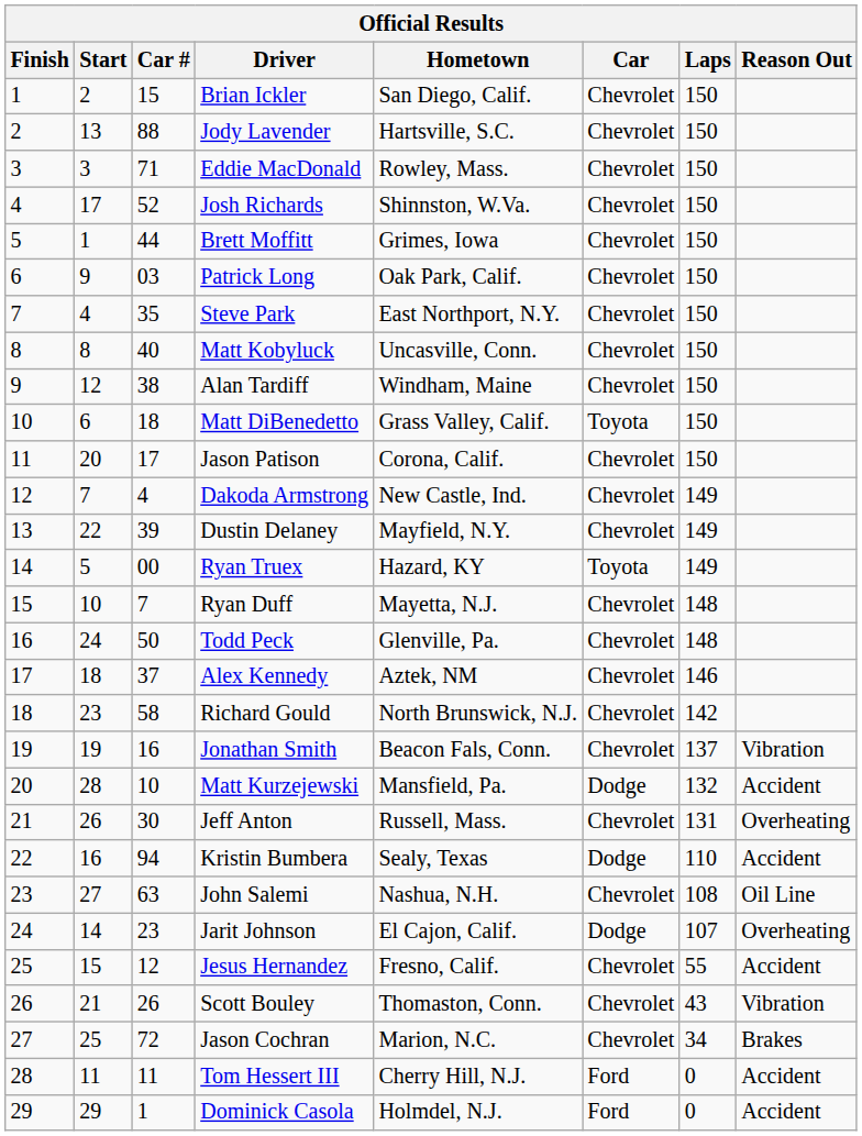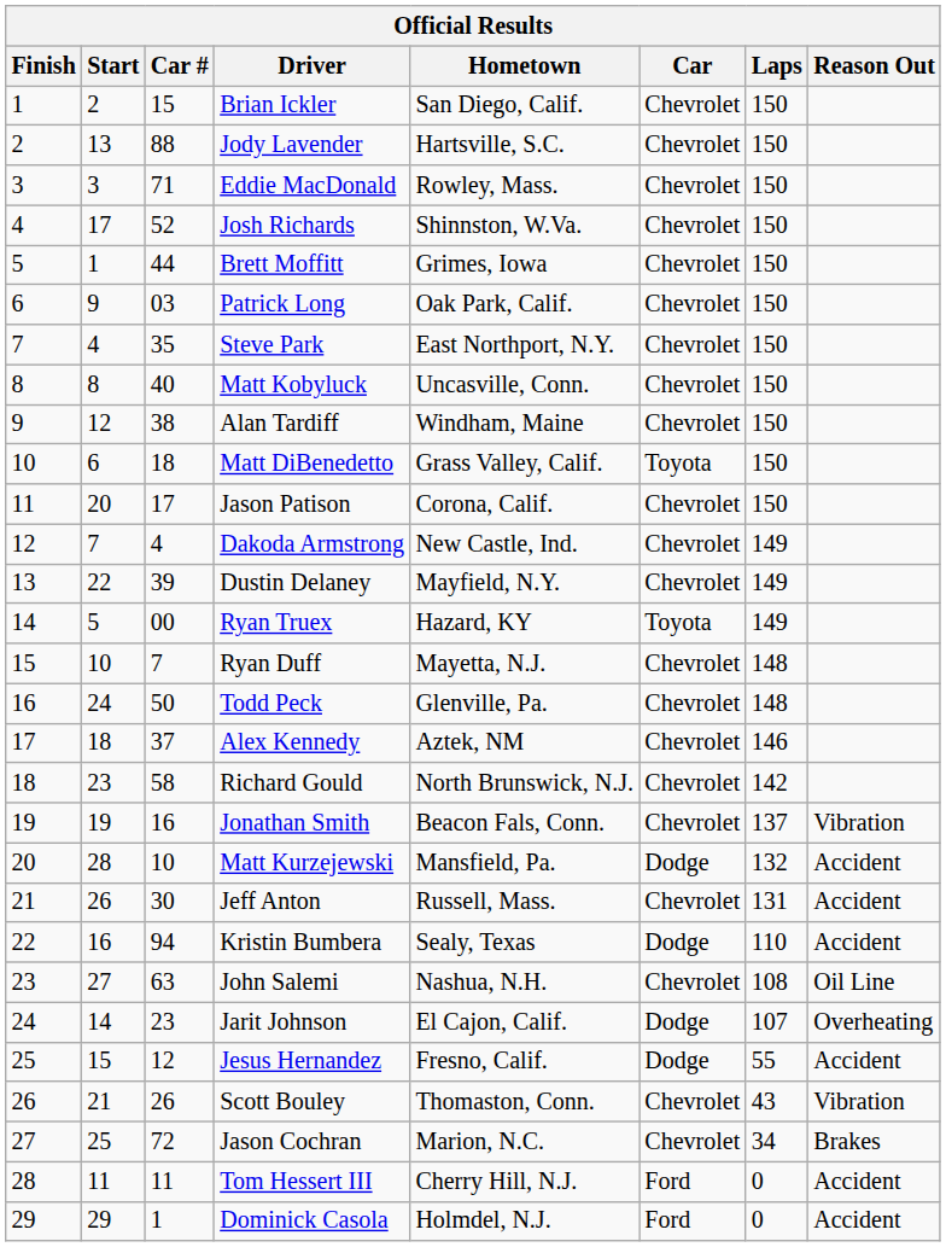 <table class="wikitable" style="font-size: 90%;">
 <tr>
 <th colspan=9>Official Results</th>
 </tr>
 <tr>
 <th>Finish</th>
 <th>Start</th>
 <th>Car #</th>
 <th>Driver</th>
 <th>Hometown</th>
 <th>Car</th>
 <th>Laps</th>
 <th>Reason Out</th>
 </tr>
 <tr>
 <td>1</td>
 <td>2</td>
 <td>15</td>
 <td><a href='#'>Brian Ickler</a></td>
 <td>San Diego, Calif.</td>
 <td>Chevrolet</td>
 <td>150</td>
 <td></td>
 </tr>
 <tr>
 <td>2</td>
 <td>13</td>
 <td>88</td>
 <td><a href='#'>Jody Lavender</a></td>
 <td>Hartsville, S.C.</td>
 <td>Chevrolet</td>
 <td>150</td>
 <td></td>
 </tr>
 <tr>
 <td>3</td>
 <td>3</td>
 <td>71</td>
 <td><a href='#'>Eddie MacDonald</a></td>
 <td>Rowley, Mass.</td>
 <td>Chevrolet</td>
 <td>150</td>
 <td></td>
 </tr>
 <tr>
 <td>4</td>
 <td>17</td>
 <td>52</td>
 <td><a href='#'>Josh Richards</a></td>
 <td>Shinnston, W.Va.</td>
 <td>Chevrolet</td>
 <td>150</td>
 <td></td>
 </tr>
 <tr>
 <td>5</td>
 <td>1</td>
 <td>44</td>
 <td><a href='#'>Brett Moffitt</a></td>
 <td>Grimes, Iowa</td>
 <td>Chevrolet</td>
 <td>150</td>
 <td></td>
 </tr>
 <tr>
 <td>6</td>
 <td>9</td>
 <td>03</td>
 <td><a href='#'>Patrick Long</a></td>
 <td>Oak Park, Calif.</td>
 <td>Chevrolet</td>
 <td>150</td>
 <td></td>
 </tr>
 <tr>
 <td>7</td>
 <td>4</td>
 <td>35</td>
 <td><a href='#'>Steve Park</a></td>
 <td>East Northport, N.Y.</td>
 <td>Chevrolet</td>
 <td>150</td>
 <td></td>
 </tr>
 <tr>
 <td>8</td>
 <td>8</td>
 <td>40</td>
 <td><a href='#'>Matt Kobyluck</a></td>
 <td>Uncasville, Conn.</td>
 <td>Chevrolet</td>
 <td>150</td>
 <td></td>
 </tr>
 <tr>
 <td>9</td>
 <td>12</td>
 <td>38</td>
 <td>Alan Tardiff</td>
 <td>Windham, Maine</td>
 <td>Chevrolet</td>
 <td>150</td>
 <td></td>
 </tr>
 <tr>
 <td>10</td>
 <td>6</td>
 <td>18</td>
 <td><a href='#'>Matt DiBenedetto</a></td>
 <td>Grass Valley, Calif.</td>
 <td>Toyota</td>
 <td>150</td>
 <td></td>
 </tr>
 <tr>
 <td>11</td>
 <td>20</td>
 <td>17</td>
 <td>Jason Patison</td>
 <td>Corona, Calif.</td>
 <td>Chevrolet</td>
 <td>150</td>
 <td></td>
 </tr>
 <tr>
 <td>12</td>
 <td>7</td>
 <td>4</td>
 <td><a href='#'>Dakoda Armstrong</a></td>
 <td>New Castle, Ind.</td>
 <td>Chevrolet</td>
 <td>149</td>
 <td></td>
 </tr>
 <tr>
 <td>13</td>
 <td>22</td>
 <td>39</td>
 <td>Dustin Delaney</td>
 <td>Mayfield, N.Y.</td>
 <td>Chevrolet</td>
 <td>149</td>
 <td></td>
 </tr>
 <tr>
 <td>14</td>
 <td>5</td>
 <td>00</td>
 <td><a href='#'>Ryan Truex</a></td>
 <td>Hazard, KY</td>
 <td>Toyota</td>
 <td>149</td>
 <td></td>
 </tr>
 <tr>
 <td>15</td>
 <td>10</td>
 <td>7</td>
 <td>Ryan Duff</td>
 <td>Mayetta, N.J.</td>
 <td>Chevrolet</td>
 <td>148</td>
 <td></td>
 </tr>
 <tr>
 <td>16</td>
 <td>24</td>
 <td>50</td>
 <td><a href='#'>Todd Peck</a></td>
 <td>Glenville, Pa.</td>
 <td>Chevrolet</td>
 <td>148</td>
 <td></td>
 </tr>
 <tr>
 <td>17</td>
 <td>18</td>
 <td>37</td>
 <td><a href='#'>Alex Kennedy</a></td>
 <td>Aztek, NM</td>
 <td>Chevrolet</td>
 <td>146</td>
 <td></td>
 </tr>
 <tr>
 <td>18</td>
 <td>23</td>
 <td>58</td>
 <td>Richard Gould</td>
 <td>North Brunswick, N.J.</td>
 <td>Chevrolet</td>
 <td>142</td>
 <td></td>
 </tr>
 <tr>
 <td>19</td>
 <td>19</td>
 <td>16</td>
 <td><a href='#'>Jonathan Smith</a></td>
 <td>Beacon Fals, Conn.</td>
 <td>Chevrolet</td>
 <td>137</td>
 <td>Vibration</td>
 </tr>
 <tr>
 <td>20</td>
 <td>28</td>
 <td>10</td>
 <td><a href='#'>Matt Kurzejewski</a></td>
 <td>Mansfield, Pa.</td>
 <td>Dodge</td>
 <td>132</td>
 <td>Accident</td>
 </tr>
 <tr>
 <td>21</td>
 <td>26</td>
 <td>30</td>
 <td>Jeff Anton</td>
 <td>Russell, Mass.</td>
 <td>Chevrolet</td>
 <td>131</td>
-<td>Overheating</td>
+<td>Accident</td>
 </tr>
 <tr>
 <td>22</td>
 <td>16</td>
 <td>94</td>
 <td>Kristin Bumbera</td>
 <td>Sealy, Texas</td>
 <td>Dodge</td>
 <td>110</td>
 <td>Accident</td>
 </tr>
 <tr>
 <td>23</td>
 <td>27</td>
 <td>63</td>
 <td>John Salemi</td>
 <td>Nashua, N.H.</td>
 <td>Chevrolet</td>
 <td>108</td>
 <td>Oil Line</td>
 </tr>
 <tr>
 <td>24</td>
 <td>14</td>
 <td>23</td>
 <td>Jarit Johnson</td>
 <td>El Cajon, Calif.</td>
 <td>Dodge</td>
 <td>107</td>
 <td>Overheating</td>
 </tr>
 <tr>
 <td>25</td>
 <td>15</td>
 <td>12</td>
 <td><a href='#'>Jesus Hernandez</a></td>
 <td>Fresno, Calif.</td>
-<td>Chevrolet</td>
+<td>Dodge</td>
 <td>55</td>
 <td>Accident</td>
 </tr>
 <tr>
 <td>26</td>
 <td>21</td>
 <td>26</td>
 <td>Scott Bouley</td>
 <td>Thomaston, Conn.</td>
 <td>Chevrolet</td>
 <td>43</td>
 <td>Vibration</td>
 </tr>
 <tr>
 <td>27</td>
 <td>25</td>
 <td>72</td>
 <td>Jason Cochran</td>
 <td>Marion, N.C.</td>
 <td>Chevrolet</td>
 <td>34</td>
 <td>Brakes</td>
 </tr>
 <tr>
 <td>28</td>
 <td>11</td>
 <td>11</td>
 <td><a href='#'>Tom Hessert III</a></td>
 <td>Cherry Hill, N.J.</td>
 <td>Ford</td>
 <td>0</td>
 <td>Accident</td>
 </tr>
 <tr>
 <td>29</td>
 <td>29</td>
 <td>1</td>
 <td><a href='#'>Dominick Casola</a></td>
 <td>Holmdel, N.J.</td>
 <td>Ford</td>
 <td>0</td>
 <td>Accident</td>
 </tr>
 </table>
